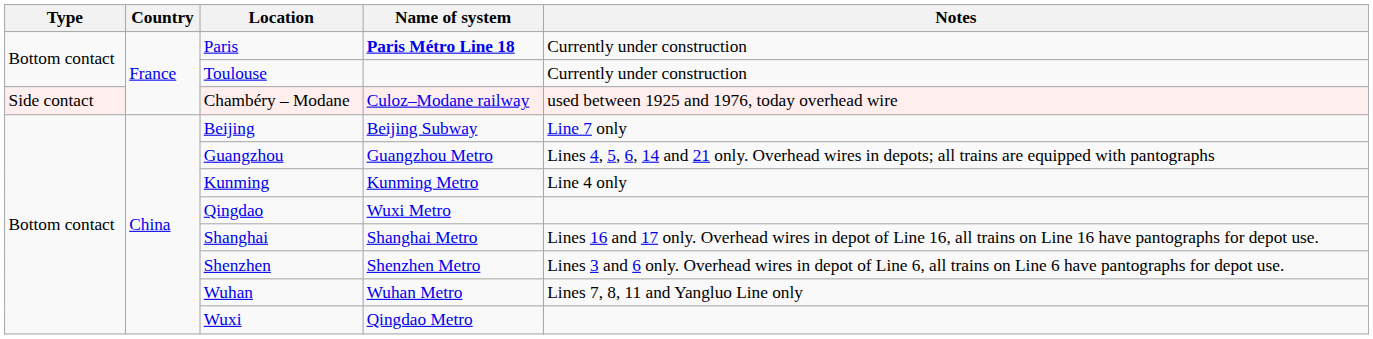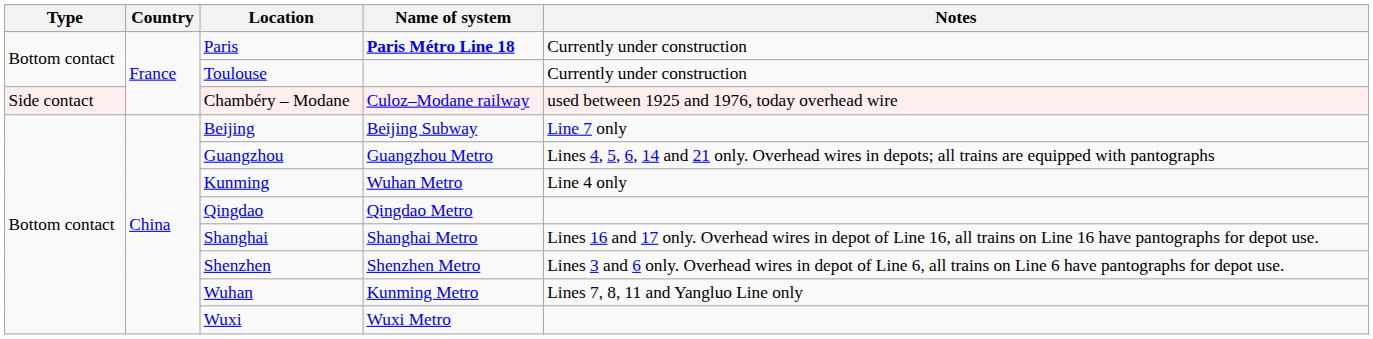 <table class="wikitable" style="width:100%">
 <tr>
 <th>Type</th>
 <th>Country</th>
 <th>Location</th>
 <th>Name of system</th>
 <th>Notes</th>
 </tr>
 <tr>
 <td rowspan="2">Bottom contact</td>
 <td rowspan="3"><a href='#'>France</a></td>
 <td><a href='#'>Paris</a></td>
 <td><strong><a href='#'>Paris Métro Line 18</a></strong></td>
 <td>Currently under construction</td>
 </tr>
 <tr>
 <td><a href='#'>Toulouse</a></td>
 <td></td>
 <td>Currently under construction</td>
 </tr>
 <tr style="background:#fee">
 <td>Side contact</td>
 <td>Chambéry – Modane</td>
 <td><a href='#'>Culoz–Modane railway</a></td>
 <td>used between 1925 and 1976, today overhead wire</td>
 </tr>
 <tr>
 <td rowspan="8">Bottom contact</td>
 <td rowspan="8"><a href='#'>China</a></td>
 <td><a href='#'>Beijing</a></td>
 <td><a href='#'>Beijing Subway</a></td>
 <td><a href='#'>Line 7</a> only</td>
 </tr>
 <tr>
 <td><a href='#'>Guangzhou</a></td>
 <td><a href='#'>Guangzhou Metro</a></td>
 <td>Lines <a href='#'>4</a>, <a href='#'>5</a>, <a href='#'>6</a>, <a href='#'>14</a> and <a href='#'>21</a> only. Overhead wires in depots; all trains are equipped with pantographs</td>
 </tr>
 <tr>
 <td><a href='#'>Kunming</a></td>
-<td><a href='#'>Kunming Metro</a></td>
+<td><a href='#'>Wuhan Metro</a></td>
 <td>Line 4 only</td>
 </tr>
 <tr>
 <td><a href='#'>Qingdao</a></td>
-<td><a href='#'>Wuxi Metro</a></td>
+<td><a href='#'>Qingdao Metro</a></td>
 <td></td>
 </tr>
 <tr>
 <td><a href='#'>Shanghai</a></td>
 <td><a href='#'>Shanghai Metro</a></td>
 <td>Lines <a href='#'>16</a> and <a href='#'>17</a> only. Overhead wires in depot of Line 16, all trains on Line 16 have pantographs for depot use.</td>
 </tr>
 <tr>
 <td><a href='#'>Shenzhen</a></td>
 <td><a href='#'>Shenzhen Metro</a></td>
 <td>Lines <a href='#'>3</a> and <a href='#'>6</a> only. Overhead wires in depot of Line 6, all trains on Line 6 have pantographs for depot use.</td>
 </tr>
 <tr>
 <td><a href='#'>Wuhan</a></td>
-<td><a href='#'>Wuhan Metro</a></td>
+<td><a href='#'>Kunming Metro</a></td>
 <td>Lines 7, 8, 11 and Yangluo Line only</td>
 </tr>
 <tr>
 <td><a href='#'>Wuxi</a></td>
-<td><a href='#'>Qingdao Metro</a></td>
+<td><a href='#'>Wuxi Metro</a></td>
 <td></td>
 </tr>
 </table>
